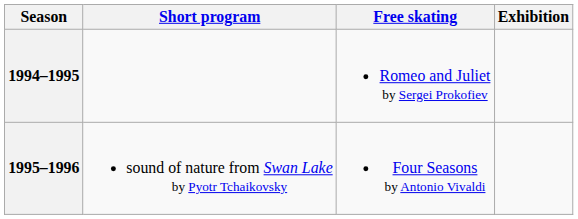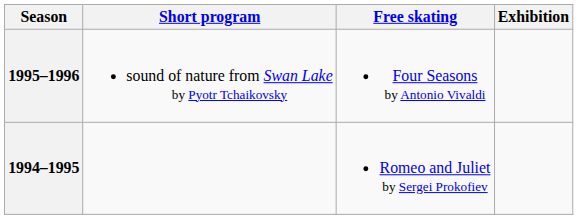 <table class="wikitable" style="text-align:center">
 <tr>
 <th>Season</th>
 <th><a href='#'>Short program</a></th>
 <th><a href='#'>Free skating</a></th>
 <th>Exhibition</th>
 </tr>
 <tr>
+<th>1995–1996</th>
+<td><br><ul><li>sound of nature from <em><a href='#'>Swan Lake</a></em> <br><small>by <a href='#'>Pyotr Tchaikovsky</a></small></li></ul></td>
+<td><br><ul><li><a href='#'>Four Seasons</a> <br><small>by <a href='#'>Antonio Vivaldi</a></small></li></ul></td>
+<td></td>
+</tr>
+<tr>
 <th>1994–1995</th>
 <td></td>
 <td><br><ul><li><a href='#'>Romeo and Juliet</a> <br><small>by <a href='#'>Sergei Prokofiev</a></small></li></ul></td>
 <td></td>
 </tr>
-<tr>
-<th>1995–1996</th>
-<td><br><ul><li>sound of nature from <em><a href='#'>Swan Lake</a></em> <br><small>by <a href='#'>Pyotr Tchaikovsky</a></small></li></ul></td>
-<td><br><ul><li><a href='#'>Four Seasons</a> <br><small>by <a href='#'>Antonio Vivaldi</a></small></li></ul></td>
-<td></td>
-</tr>
 </table>
